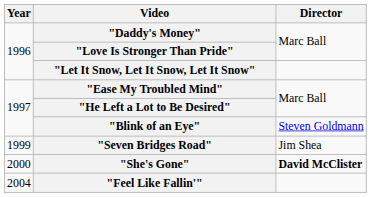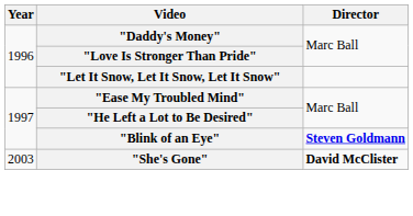 <table class="wikitable plainrowheaders">
 <tr>
 <th>Year</th>
 <th style="width:20em;">Video</th>
 <th>Director</th>
 </tr>
 <tr>
 <td rowspan="3">1996</td>
 <th scope="row">"Daddy's Money"</th>
 <td rowspan="2">Marc Ball</td>
 </tr>
 <tr>
 <th scope="row">"Love Is Stronger Than Pride"</th>
 </tr>
 <tr>
 <th scope="row">"Let It Snow, Let It Snow, Let It Snow"</th>
 <td></td>
 </tr>
 <tr>
 <td rowspan="3">1997</td>
 <th scope="row">"Ease My Troubled Mind"</th>
 <td rowspan="2">Marc Ball</td>
 </tr>
 <tr>
 <th scope="row">"He Left a Lot to Be Desired"</th>
 </tr>
 <tr>
 <th scope="row">"Blink of an Eye"</th>
-<td><a href='#'>Steven Goldmann</a></td>
+<td><strong><a href='#'>Steven Goldmann</a></strong></td>
 </tr>
 <tr>
-<td>1999</td>
-<th scope="row">"Seven Bridges Road"</th>
-<td>Jim Shea</td>
-</tr>
-<tr>
-<td>2000</td>
+<td>2003</td>
 <th scope="row">"She's Gone"</th>
 <td><strong>David McClister</strong></td>
 </tr>
-<tr>
-<td>2004</td>
-<th scope="row">"Feel Like Fallin'"</th>
-<td></td>
-</tr>
 </table>
